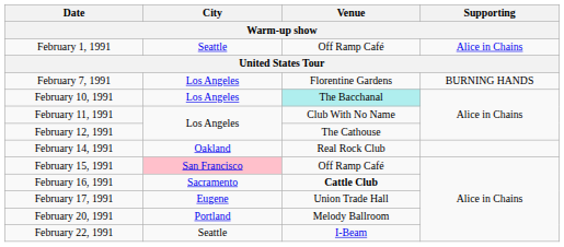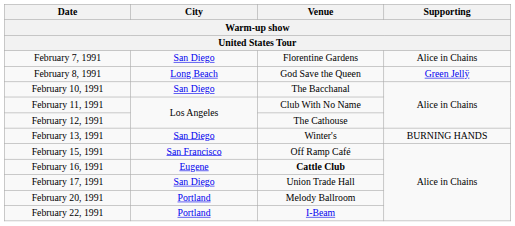 <table class="wikitable" style="text-align:center;">
 <tr>
 <th style="width:200px;">Date</th>
 <th style="width:200px;">City</th>
 <th style="width:200px;">Venue</th>
 <th style="width:200px;">Supporting</th>
 </tr>
 <tr>
 <th colspan="4">Warm-up show</th>
 </tr>
 <tr>
-<td>February 1, 1991</td>
-<td><a href='#'>Seattle</a></td>
-<td>Off Ramp Café</td>
-<td><a href='#'>Alice in Chains</a></td>
-</tr>
-<tr>
 <th colspan="4">United States Tour</th>
 </tr>
 <tr>
 <td>February 7, 1991</td>
-<td><a href='#'>Los Angeles</a></td>
+<td><a href='#'>San Diego</a></td>
 <td>Florentine Gardens</td>
-<td>BURNING HANDS</td>
+<td>Alice in Chains</td>
+</tr>
+<tr>
+<td>February 8, 1991</td>
+<td><a href='#'>Long Beach</a></td>
+<td>God Save the Queen</td>
+<td><a href='#'>Green Jellÿ</a></td>
 </tr>
 <tr>
 <td>February 10, 1991</td>
-<td><a href='#'>Los Angeles</a></td>
-<td style="background: paleturquoise;">The Bacchanal</td>
+<td><a href='#'>San Diego</a></td>
+<td>The Bacchanal</td>
 <td rowspan="3">Alice in Chains</td>
 </tr>
 <tr>
 <td>February 11, 1991</td>
 <td rowspan="2">Los Angeles</td>
 <td>Club With No Name</td>
 </tr>
 <tr>
 <td>February 12, 1991</td>
 <td>The Cathouse</td>
 </tr>
 <tr>
-<td>February 14, 1991</td>
-<td><a href='#'>Oakland</a></td>
-<td>Real Rock Club</td>
-<td></td>
+<td>February 13, 1991</td>
+<td><a href='#'>San Diego</a></td>
+<td>Winter's</td>
+<td>BURNING HANDS</td>
 </tr>
 <tr>
 <td>February 15, 1991</td>
-<td style="background: pink;"><a href='#'>San Francisco</a></td>
+<td><a href='#'>San Francisco</a></td>
 <td>Off Ramp Café</td>
 <td rowspan="5">Alice in Chains</td>
 </tr>
 <tr>
 <td>February 16, 1991</td>
-<td><a href='#'>Sacramento</a></td>
+<td><a href='#'>Eugene</a></td>
 <td><strong>Cattle Club</strong></td>
 </tr>
 <tr>
 <td>February 17, 1991</td>
-<td><a href='#'>Eugene</a></td>
+<td><a href='#'>San Diego</a></td>
 <td>Union Trade Hall</td>
 </tr>
 <tr>
 <td>February 20, 1991</td>
 <td><a href='#'>Portland</a></td>
 <td>Melody Ballroom</td>
 </tr>
 <tr>
 <td>February 22, 1991</td>
-<td>Seattle</td>
+<td><a href='#'>Portland</a></td>
 <td><a href='#'>I-Beam</a></td>
 </tr>
 </table>
